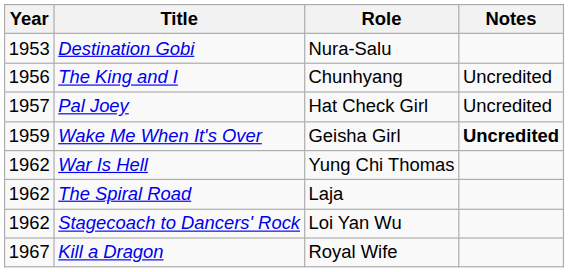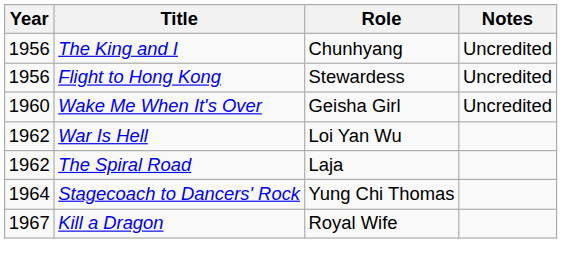 <table class="wikitable">
 <tr>
 <th>Year</th>
 <th>Title</th>
 <th>Role</th>
 <th>Notes</th>
 </tr>
 <tr>
-<td>1953</td>
-<td><em><a href='#'>Destination Gobi</a></em></td>
-<td>Nura-Salu</td>
-<td></td>
-</tr>
-<tr>
 <td>1956</td>
 <td><em><a href='#'>The King and I</a></em></td>
 <td>Chunhyang</td>
 <td>Uncredited</td>
 </tr>
 <tr>
-<td>1957</td>
-<td><em><a href='#'>Pal Joey</a></em></td>
-<td>Hat Check Girl</td>
+<td>1956</td>
+<td><em><a href='#'>Flight to Hong Kong</a></em></td>
+<td>Stewardess</td>
 <td>Uncredited</td>
 </tr>
 <tr>
-<td>1959</td>
+<td>1960</td>
 <td><em><a href='#'>Wake Me When It's Over</a></em></td>
 <td>Geisha Girl</td>
-<td><strong>Uncredited</strong></td>
+<td>Uncredited</td>
 </tr>
 <tr>
 <td>1962</td>
 <td><em><a href='#'>War Is Hell</a></em></td>
-<td>Yung Chi Thomas</td>
+<td>Loi Yan Wu</td>
 <td></td>
 </tr>
 <tr>
 <td>1962</td>
 <td><em><a href='#'>The Spiral Road</a></em></td>
 <td>Laja</td>
 <td></td>
 </tr>
 <tr>
-<td>1962</td>
+<td>1964</td>
 <td><em><a href='#'>Stagecoach to Dancers' Rock</a></em></td>
-<td>Loi Yan Wu</td>
+<td>Yung Chi Thomas</td>
 <td></td>
 </tr>
 <tr>
 <td>1967</td>
 <td><em><a href='#'>Kill a Dragon</a></em></td>
 <td>Royal Wife</td>
 <td></td>
 </tr>
 </table>
